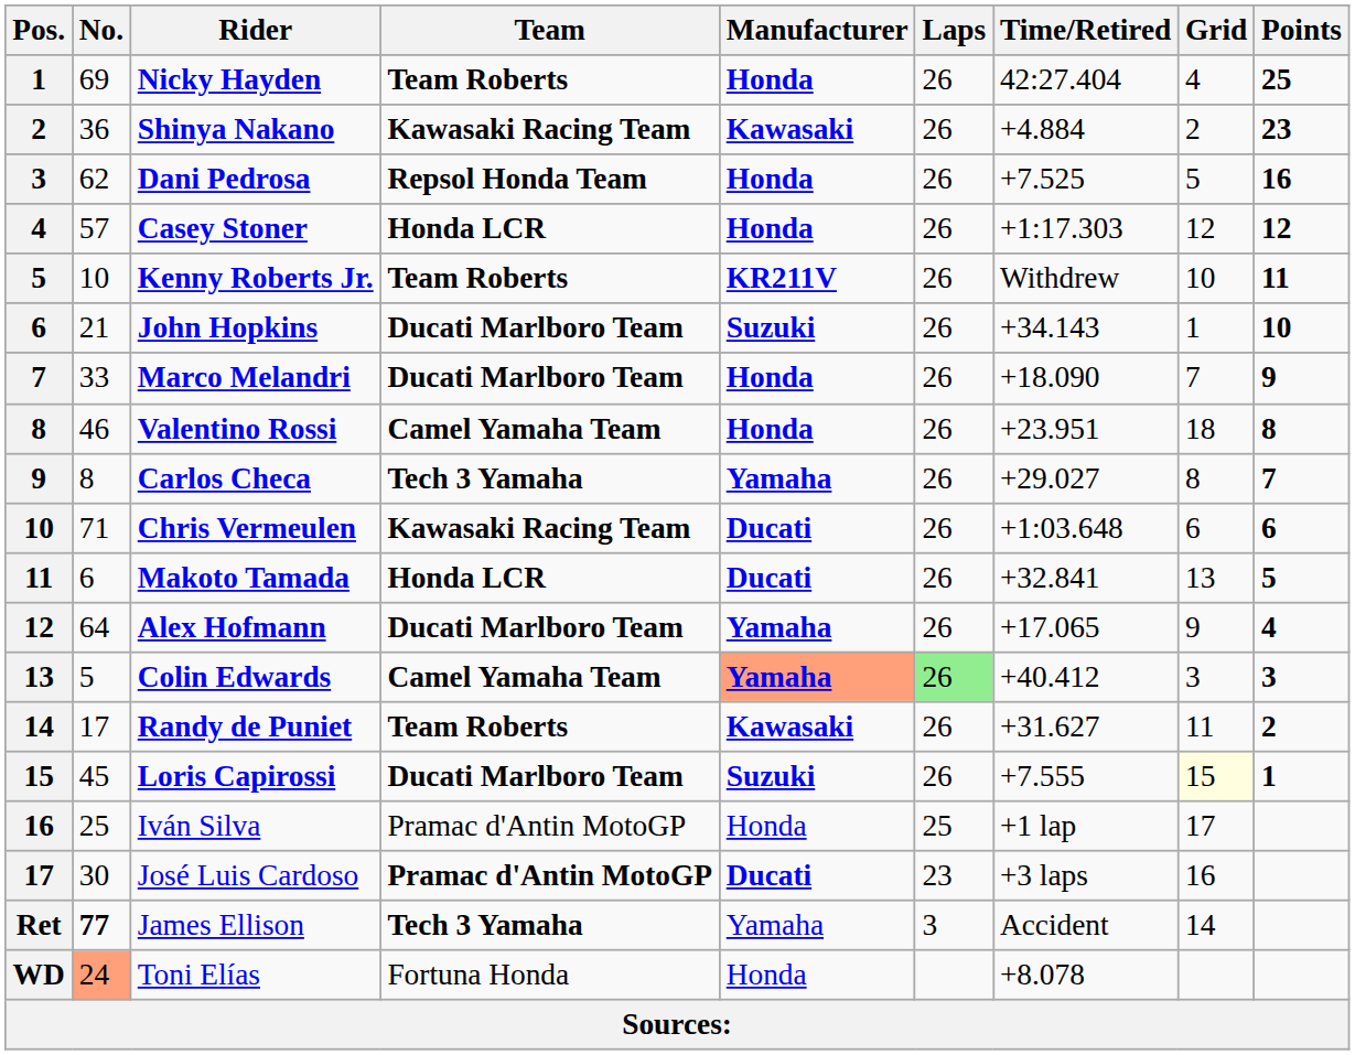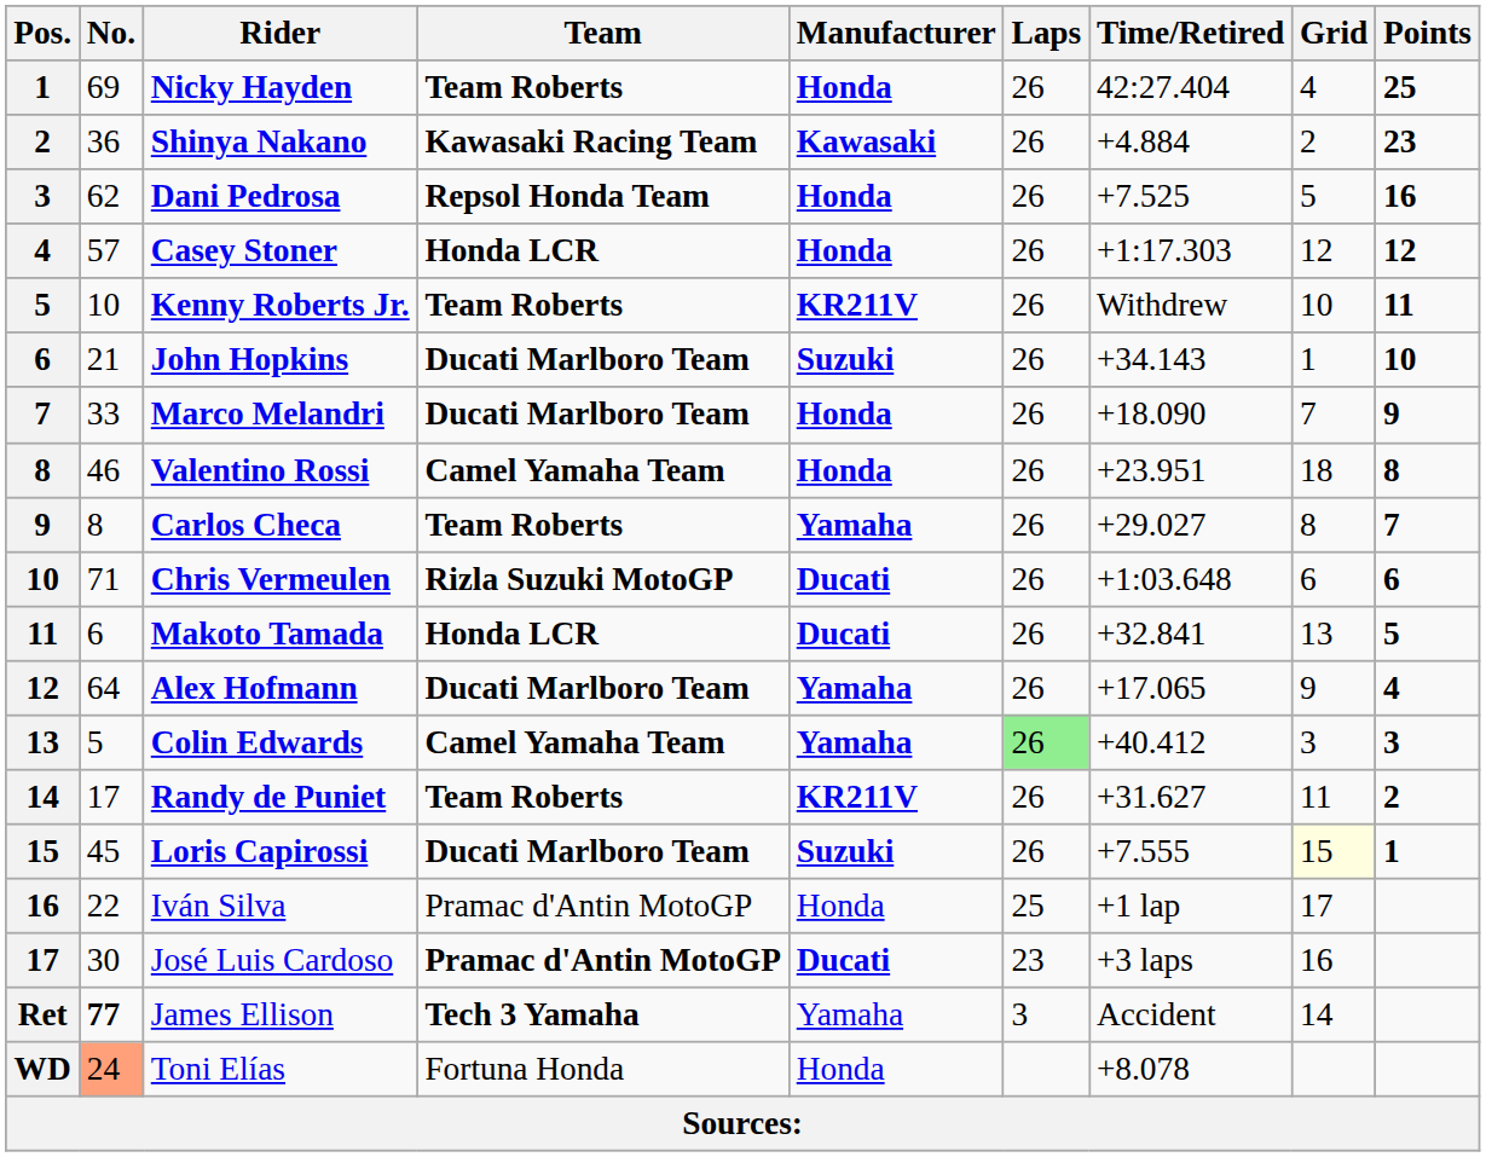 <table class="wikitable" style="font-size: 95%;">
 <tr>
 <th>Pos.</th>
 <th>No.</th>
 <th>Rider</th>
 <th>Team</th>
 <th>Manufacturer</th>
 <th>Laps</th>
 <th>Time/Retired</th>
 <th>Grid</th>
 <th>Points</th>
 </tr>
 <tr>
 <th>1</th>
 <td>69</td>
 <td> <strong><a href='#'>Nicky Hayden</a></strong></td>
 <td><strong>Team Roberts</strong></td>
 <td><strong><a href='#'>Honda</a></strong></td>
 <td>26</td>
 <td>42:27.404</td>
 <td>4</td>
 <td><strong>25</strong></td>
 </tr>
 <tr>
 <th>2</th>
 <td>36</td>
 <td> <strong><a href='#'>Shinya Nakano</a></strong></td>
 <td><strong>Kawasaki Racing Team</strong></td>
 <td><strong><a href='#'>Kawasaki</a></strong></td>
 <td>26</td>
 <td>+4.884</td>
 <td>2</td>
 <td><strong>23</strong></td>
 </tr>
 <tr>
 <th>3</th>
 <td>62</td>
 <td> <strong><a href='#'>Dani Pedrosa</a></strong></td>
 <td><strong>Repsol Honda Team</strong></td>
 <td><strong><a href='#'>Honda</a></strong></td>
 <td>26</td>
 <td>+7.525</td>
 <td>5</td>
 <td><strong>16</strong></td>
 </tr>
 <tr>
 <th>4</th>
 <td>57</td>
 <td> <strong><a href='#'>Casey Stoner</a></strong></td>
 <td><strong>Honda LCR</strong></td>
 <td><strong><a href='#'>Honda</a></strong></td>
 <td>26</td>
 <td>+1:17.303</td>
 <td>12</td>
 <td><strong>12</strong></td>
 </tr>
 <tr>
 <th>5</th>
 <td>10</td>
 <td> <strong><a href='#'>Kenny Roberts Jr.</a></strong></td>
 <td><strong>Team Roberts</strong></td>
 <td><strong><a href='#'>KR211V</a></strong></td>
 <td>26</td>
 <td>Withdrew</td>
 <td>10</td>
 <td><strong>11</strong></td>
 </tr>
 <tr>
 <th>6</th>
 <td>21</td>
 <td> <strong><a href='#'>John Hopkins</a></strong></td>
 <td><strong>Ducati Marlboro Team</strong></td>
 <td><strong><a href='#'>Suzuki</a></strong></td>
 <td>26</td>
 <td>+34.143</td>
 <td>1</td>
 <td><strong>10</strong></td>
 </tr>
 <tr>
 <th>7</th>
 <td>33</td>
 <td> <strong><a href='#'>Marco Melandri</a></strong></td>
 <td><strong>Ducati Marlboro Team</strong></td>
 <td><strong><a href='#'>Honda</a></strong></td>
 <td>26</td>
 <td>+18.090</td>
 <td>7</td>
 <td><strong>9</strong></td>
 </tr>
 <tr>
 <th>8</th>
 <td>46</td>
 <td> <strong><a href='#'>Valentino Rossi</a></strong></td>
 <td><strong>Camel Yamaha Team</strong></td>
 <td><strong><a href='#'>Honda</a></strong></td>
 <td>26</td>
 <td>+23.951</td>
 <td>18</td>
 <td><strong>8</strong></td>
 </tr>
 <tr>
 <th>9</th>
 <td>8</td>
 <td> <strong><a href='#'>Carlos Checa</a></strong></td>
-<td><strong>Tech 3 Yamaha</strong></td>
+<td><strong>Team Roberts</strong></td>
 <td><strong><a href='#'>Yamaha</a></strong></td>
 <td>26</td>
 <td>+29.027</td>
 <td>8</td>
 <td><strong>7</strong></td>
 </tr>
 <tr>
 <th>10</th>
 <td>71</td>
 <td> <strong><a href='#'>Chris Vermeulen</a></strong></td>
-<td><strong>Kawasaki Racing Team</strong></td>
+<td><strong>Rizla Suzuki MotoGP</strong></td>
 <td><strong><a href='#'>Ducati</a></strong></td>
 <td>26</td>
 <td>+1:03.648</td>
 <td>6</td>
 <td><strong>6</strong></td>
 </tr>
 <tr>
 <th>11</th>
 <td>6</td>
 <td> <strong><a href='#'>Makoto Tamada</a></strong></td>
 <td><strong>Honda LCR</strong></td>
 <td><strong><a href='#'>Ducati</a></strong></td>
 <td>26</td>
 <td>+32.841</td>
 <td>13</td>
 <td><strong>5</strong></td>
 </tr>
 <tr>
 <th>12</th>
 <td>64</td>
 <td> <strong><a href='#'>Alex Hofmann</a></strong></td>
 <td><strong>Ducati Marlboro Team</strong></td>
 <td><strong><a href='#'>Yamaha</a></strong></td>
 <td>26</td>
 <td>+17.065</td>
 <td>9</td>
 <td><strong>4</strong></td>
 </tr>
 <tr>
 <th>13</th>
 <td>5</td>
 <td> <strong><a href='#'>Colin Edwards</a></strong></td>
 <td><strong>Camel Yamaha Team</strong></td>
-<td style="background: lightsalmon;"><strong><a href='#'>Yamaha</a></strong></td>
+<td><strong><a href='#'>Yamaha</a></strong></td>
 <td style="background: lightgreen;">26</td>
 <td>+40.412</td>
 <td>3</td>
 <td><strong>3</strong></td>
 </tr>
 <tr>
 <th>14</th>
 <td>17</td>
 <td> <strong><a href='#'>Randy de Puniet</a></strong></td>
 <td><strong>Team Roberts</strong></td>
-<td><strong><a href='#'>Kawasaki</a></strong></td>
+<td><strong><a href='#'>KR211V</a></strong></td>
 <td>26</td>
 <td>+31.627</td>
 <td>11</td>
 <td><strong>2</strong></td>
 </tr>
 <tr>
 <th>15</th>
 <td>45</td>
 <td> <strong><a href='#'>Loris Capirossi</a></strong></td>
 <td><strong>Ducati Marlboro Team</strong></td>
 <td><strong><a href='#'>Suzuki</a></strong></td>
 <td>26</td>
 <td>+7.555</td>
 <td style="background: lightyellow;">15</td>
 <td><strong>1</strong></td>
 </tr>
 <tr>
 <th>16</th>
-<td>25</td>
+<td>22</td>
 <td> <a href='#'>Iván Silva</a></td>
 <td>Pramac d'Antin MotoGP</td>
 <td><a href='#'>Honda</a></td>
 <td>25</td>
 <td>+1 lap</td>
 <td>17</td>
 <td></td>
 </tr>
 <tr>
 <th>17</th>
 <td>30</td>
 <td> <a href='#'>José Luis Cardoso</a></td>
 <td><strong>Pramac d'Antin MotoGP</strong></td>
 <td><strong><a href='#'>Ducati</a></strong></td>
 <td>23</td>
 <td>+3 laps</td>
 <td>16</td>
 <td></td>
 </tr>
 <tr>
 <th>Ret</th>
 <td><strong>77</strong></td>
 <td> <a href='#'>James Ellison</a></td>
 <td><strong>Tech 3 Yamaha</strong></td>
 <td><a href='#'>Yamaha</a></td>
 <td>3</td>
 <td>Accident</td>
 <td>14</td>
 <td></td>
 </tr>
 <tr>
 <th>WD</th>
 <td style="background: lightsalmon;">24</td>
 <td> <a href='#'>Toni Elías</a></td>
 <td>Fortuna Honda</td>
 <td><a href='#'>Honda</a></td>
 <td></td>
 <td>+8.078</td>
 <td></td>
 <td></td>
 </tr>
 <tr>
 <th colspan=9>Sources: </th>
 </tr>
 </table>
